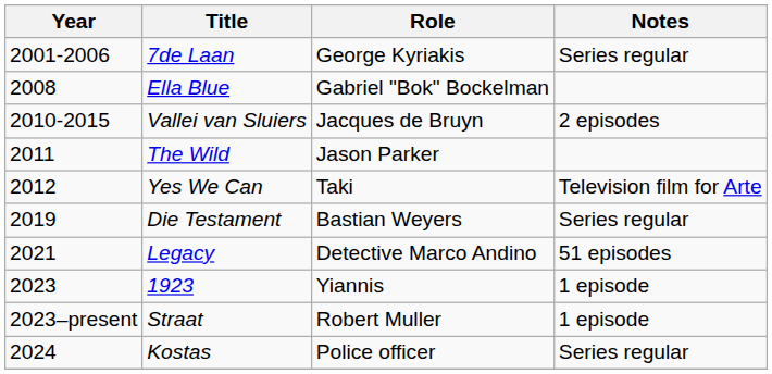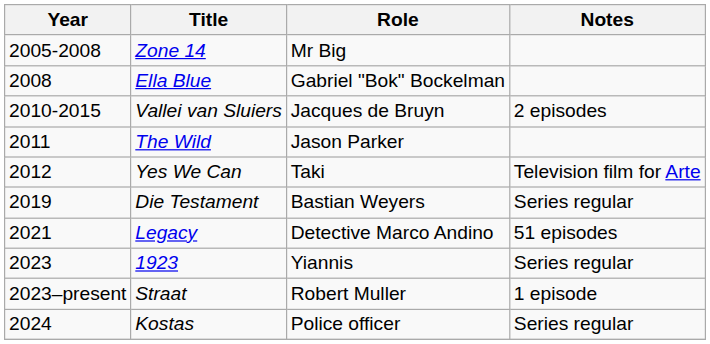 <table class="wikitable sortable">
 <tr>
 <th>Year</th>
 <th>Title</th>
 <th>Role</th>
 <th>Notes</th>
 </tr>
 <tr>
-<td>2001-2006</td>
-<td><em><a href='#'>7de Laan</a></em></td>
-<td>George Kyriakis</td>
-<td>Series regular</td>
+<td>2005-2008</td>
+<td><em><a href='#'>Zone 14</a></em></td>
+<td>Mr Big</td>
+<td></td>
 </tr>
 <tr>
 <td>2008</td>
 <td><em><a href='#'>Ella Blue</a></em></td>
 <td>Gabriel "Bok" Bockelman</td>
 <td></td>
 </tr>
 <tr>
 <td>2010-2015</td>
 <td><em>Vallei van Sluiers</em></td>
 <td>Jacques de Bruyn</td>
 <td>2 episodes</td>
 </tr>
 <tr>
 <td>2011</td>
 <td><em><a href='#'>The Wild</a></em></td>
 <td>Jason Parker</td>
 <td></td>
 </tr>
 <tr>
 <td>2012</td>
 <td><em>Yes We Can</em></td>
 <td>Taki</td>
 <td>Television film for <a href='#'>Arte</a></td>
 </tr>
 <tr>
 <td>2019</td>
 <td><em>Die Testament</em></td>
 <td>Bastian Weyers</td>
 <td>Series regular</td>
 </tr>
 <tr>
 <td>2021</td>
 <td><em><a href='#'>Legacy</a></em></td>
 <td>Detective Marco Andino</td>
 <td>51 episodes</td>
 </tr>
 <tr>
 <td>2023</td>
 <td><em><a href='#'>1923</a></em></td>
 <td>Yiannis</td>
-<td>1 episode</td>
+<td>Series regular</td>
 </tr>
 <tr>
 <td>2023–present</td>
 <td><em>Straat</em></td>
 <td>Robert Muller</td>
 <td>1 episode</td>
 </tr>
 <tr>
 <td>2024</td>
 <td><em>Kostas</em></td>
 <td>Police officer</td>
 <td>Series regular</td>
 </tr>
 <tr>
 </tr>
 </table>
